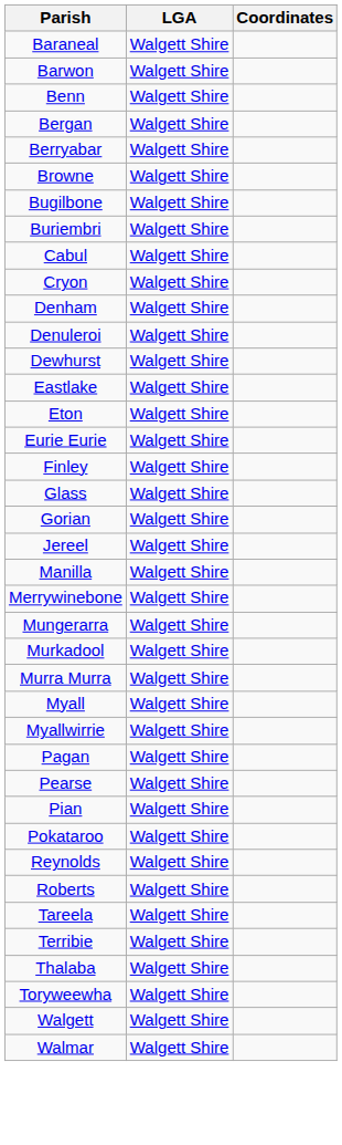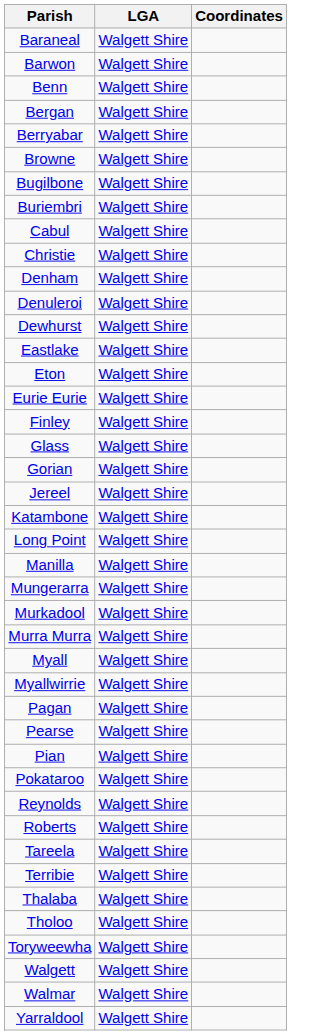 <table class="wikitable" style="text-align:center">
 <tr>
 <th>Parish</th>
 <th>LGA</th>
 <th>Coordinates</th>
 </tr>
 <tr>
 <td><a href='#'>Baraneal</a></td>
 <td><a href='#'>Walgett Shire</a></td>
 <td></td>
 </tr>
 <tr>
 <td><a href='#'>Barwon</a></td>
 <td><a href='#'>Walgett Shire</a></td>
 <td></td>
 </tr>
 <tr>
 <td><a href='#'>Benn</a></td>
 <td><a href='#'>Walgett Shire</a></td>
 <td></td>
 </tr>
 <tr>
 <td><a href='#'>Bergan</a></td>
 <td><a href='#'>Walgett Shire</a></td>
 <td></td>
 </tr>
 <tr>
 <td><a href='#'>Berryabar</a></td>
 <td><a href='#'>Walgett Shire</a></td>
 <td></td>
 </tr>
 <tr>
 <td><a href='#'>Browne</a></td>
 <td><a href='#'>Walgett Shire</a></td>
 <td></td>
 </tr>
 <tr>
 <td><a href='#'>Bugilbone</a></td>
 <td><a href='#'>Walgett Shire</a></td>
 <td></td>
 </tr>
 <tr>
 <td><a href='#'>Buriembri</a></td>
 <td><a href='#'>Walgett Shire</a></td>
 <td></td>
 </tr>
 <tr>
 <td><a href='#'>Cabul</a></td>
 <td><a href='#'>Walgett Shire</a></td>
 <td></td>
 </tr>
 <tr>
-<td><a href='#'>Cryon</a></td>
+<td><a href='#'>Christie</a></td>
 <td><a href='#'>Walgett Shire</a></td>
 <td></td>
 </tr>
 <tr>
 <td><a href='#'>Denham</a></td>
 <td><a href='#'>Walgett Shire</a></td>
 <td></td>
 </tr>
 <tr>
 <td><a href='#'>Denuleroi</a></td>
 <td><a href='#'>Walgett Shire</a></td>
 <td></td>
 </tr>
 <tr>
 <td><a href='#'>Dewhurst</a></td>
 <td><a href='#'>Walgett Shire</a></td>
 <td></td>
 </tr>
 <tr>
 <td><a href='#'>Eastlake</a></td>
 <td><a href='#'>Walgett Shire</a></td>
 <td></td>
 </tr>
 <tr>
 <td><a href='#'>Eton</a></td>
 <td><a href='#'>Walgett Shire</a></td>
 <td></td>
 </tr>
 <tr>
 <td><a href='#'>Eurie Eurie</a></td>
 <td><a href='#'>Walgett Shire</a></td>
 <td></td>
 </tr>
 <tr>
 <td><a href='#'>Finley</a></td>
 <td><a href='#'>Walgett Shire</a></td>
 <td></td>
 </tr>
 <tr>
 <td><a href='#'>Glass</a></td>
 <td><a href='#'>Walgett Shire</a></td>
 <td></td>
 </tr>
 <tr>
 <td><a href='#'>Gorian</a></td>
 <td><a href='#'>Walgett Shire</a></td>
 <td></td>
 </tr>
 <tr>
 <td><a href='#'>Jereel</a></td>
 <td><a href='#'>Walgett Shire</a></td>
 <td></td>
 </tr>
 <tr>
-<td><a href='#'>Manilla</a></td>
+<td><a href='#'>Katambone</a></td>
 <td><a href='#'>Walgett Shire</a></td>
 <td></td>
 </tr>
 <tr>
-<td><a href='#'>Merrywinebone</a></td>
+<td><a href='#'>Long Point</a></td>
+<td><a href='#'>Walgett Shire</a></td>
+<td></td>
+</tr>
+<tr>
+<td><a href='#'>Manilla</a></td>
 <td><a href='#'>Walgett Shire</a></td>
 <td></td>
 </tr>
 <tr>
 <td><a href='#'>Mungerarra</a></td>
 <td><a href='#'>Walgett Shire</a></td>
 <td></td>
 </tr>
 <tr>
 <td><a href='#'>Murkadool</a></td>
 <td><a href='#'>Walgett Shire</a></td>
 <td></td>
 </tr>
 <tr>
 <td><a href='#'>Murra Murra</a></td>
 <td><a href='#'>Walgett Shire</a></td>
 <td></td>
 </tr>
 <tr>
 <td><a href='#'>Myall</a></td>
 <td><a href='#'>Walgett Shire</a></td>
 <td></td>
 </tr>
 <tr>
 <td><a href='#'>Myallwirrie</a></td>
 <td><a href='#'>Walgett Shire</a></td>
 <td></td>
 </tr>
 <tr>
 <td><a href='#'>Pagan</a></td>
 <td><a href='#'>Walgett Shire</a></td>
 <td></td>
 </tr>
 <tr>
 <td><a href='#'>Pearse</a></td>
 <td><a href='#'>Walgett Shire</a></td>
 <td></td>
 </tr>
 <tr>
 <td><a href='#'>Pian</a></td>
 <td><a href='#'>Walgett Shire</a></td>
 <td></td>
 </tr>
 <tr>
 <td><a href='#'>Pokataroo</a></td>
 <td><a href='#'>Walgett Shire</a></td>
 <td></td>
 </tr>
 <tr>
 <td><a href='#'>Reynolds</a></td>
 <td><a href='#'>Walgett Shire</a></td>
 <td></td>
 </tr>
 <tr>
 <td><a href='#'>Roberts</a></td>
 <td><a href='#'>Walgett Shire</a></td>
 <td></td>
 </tr>
 <tr>
 <td><a href='#'>Tareela</a></td>
 <td><a href='#'>Walgett Shire</a></td>
 <td></td>
 </tr>
 <tr>
 <td><a href='#'>Terribie</a></td>
 <td><a href='#'>Walgett Shire</a></td>
 <td></td>
 </tr>
 <tr>
 <td><a href='#'>Thalaba</a></td>
 <td><a href='#'>Walgett Shire</a></td>
 <td></td>
 </tr>
 <tr>
+<td><a href='#'>Tholoo</a></td>
+<td><a href='#'>Walgett Shire</a></td>
+<td></td>
+</tr>
+<tr>
 <td><a href='#'>Toryweewha</a></td>
 <td><a href='#'>Walgett Shire</a></td>
 <td></td>
 </tr>
 <tr>
 <td><a href='#'>Walgett</a></td>
 <td><a href='#'>Walgett Shire</a></td>
 <td></td>
 </tr>
 <tr>
 <td><a href='#'>Walmar</a></td>
 <td><a href='#'>Walgett Shire</a></td>
 <td></td>
 </tr>
+<tr>
+<td><a href='#'>Yarraldool</a></td>
+<td><a href='#'>Walgett Shire</a></td>
+<td></td>
+</tr>
 </table>
